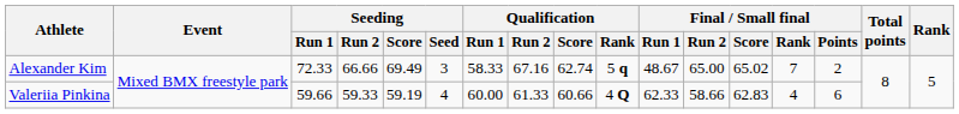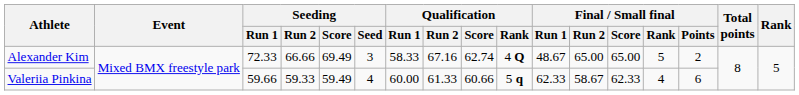 <table class="wikitable" style="text-align:center;font-size:90%">
 <tr>
 <th rowspan=2>Athlete</th>
 <th rowspan=2>Event</th>
 <th colspan=4>Seeding</th>
 <th colspan=4>Qualification</th>
 <th colspan=5>Final / Small final</th>
 <th rowspan=2>Total<br>points</th>
 <th rowspan=2>Rank</th>
 </tr>
 <tr style="font-size:95%">
 <th>Run 1</th>
 <th>Run 2</th>
 <th>Score</th>
 <th>Seed</th>
 <th>Run 1</th>
 <th>Run 2</th>
 <th>Score</th>
 <th>Rank</th>
 <th>Run 1</th>
 <th>Run 2</th>
 <th>Score</th>
 <th>Rank</th>
 <th>Points</th>
 </tr>
 <tr>
 <td align=left><a href='#'>Alexander Kim</a></td>
 <td rowspan=2><a href='#'>Mixed BMX freestyle park</a></td>
 <td>72.33</td>
 <td>66.66</td>
 <td>69.49</td>
 <td>3</td>
 <td>58.33</td>
 <td>67.16</td>
 <td>62.74</td>
-<td>5 <strong>q</strong></td>
+<td>4 <strong>Q</strong></td>
 <td>48.67</td>
 <td>65.00</td>
-<td>65.02</td>
-<td>7</td>
+<td>65.00</td>
+<td>5</td>
 <td>2</td>
 <td rowspan=2>8</td>
 <td rowspan=2>5</td>
 </tr>
 <tr>
 <td align=left><a href='#'>Valeriia Pinkina</a></td>
 <td>59.66</td>
 <td>59.33</td>
-<td>59.19</td>
+<td>59.49</td>
 <td>4</td>
 <td>60.00</td>
 <td>61.33</td>
 <td>60.66</td>
-<td>4 <strong>Q</strong></td>
+<td>5 <strong>q</strong></td>
 <td>62.33</td>
-<td>58.66</td>
-<td>62.83</td>
+<td>58.67</td>
+<td>62.33</td>
 <td>4</td>
 <td>6</td>
 </tr>
 </table>
